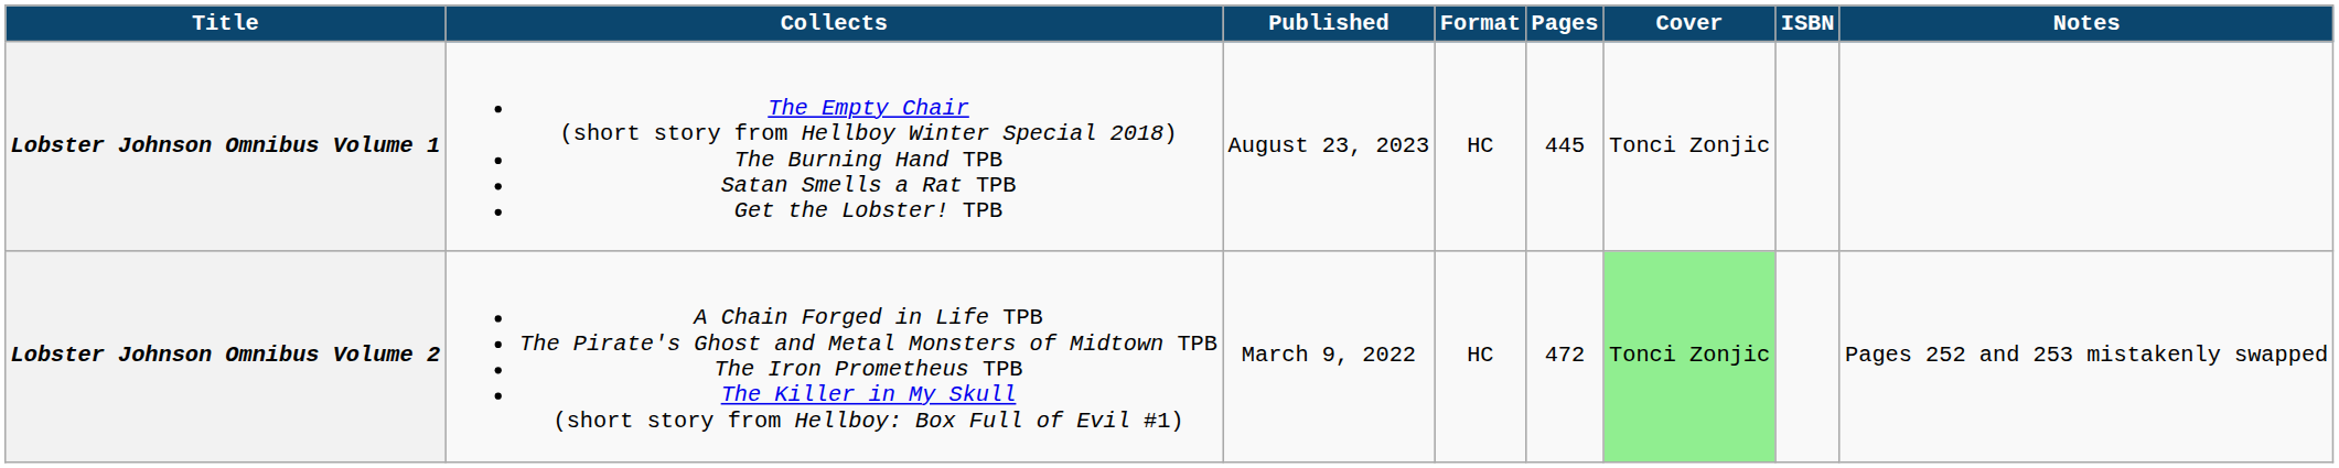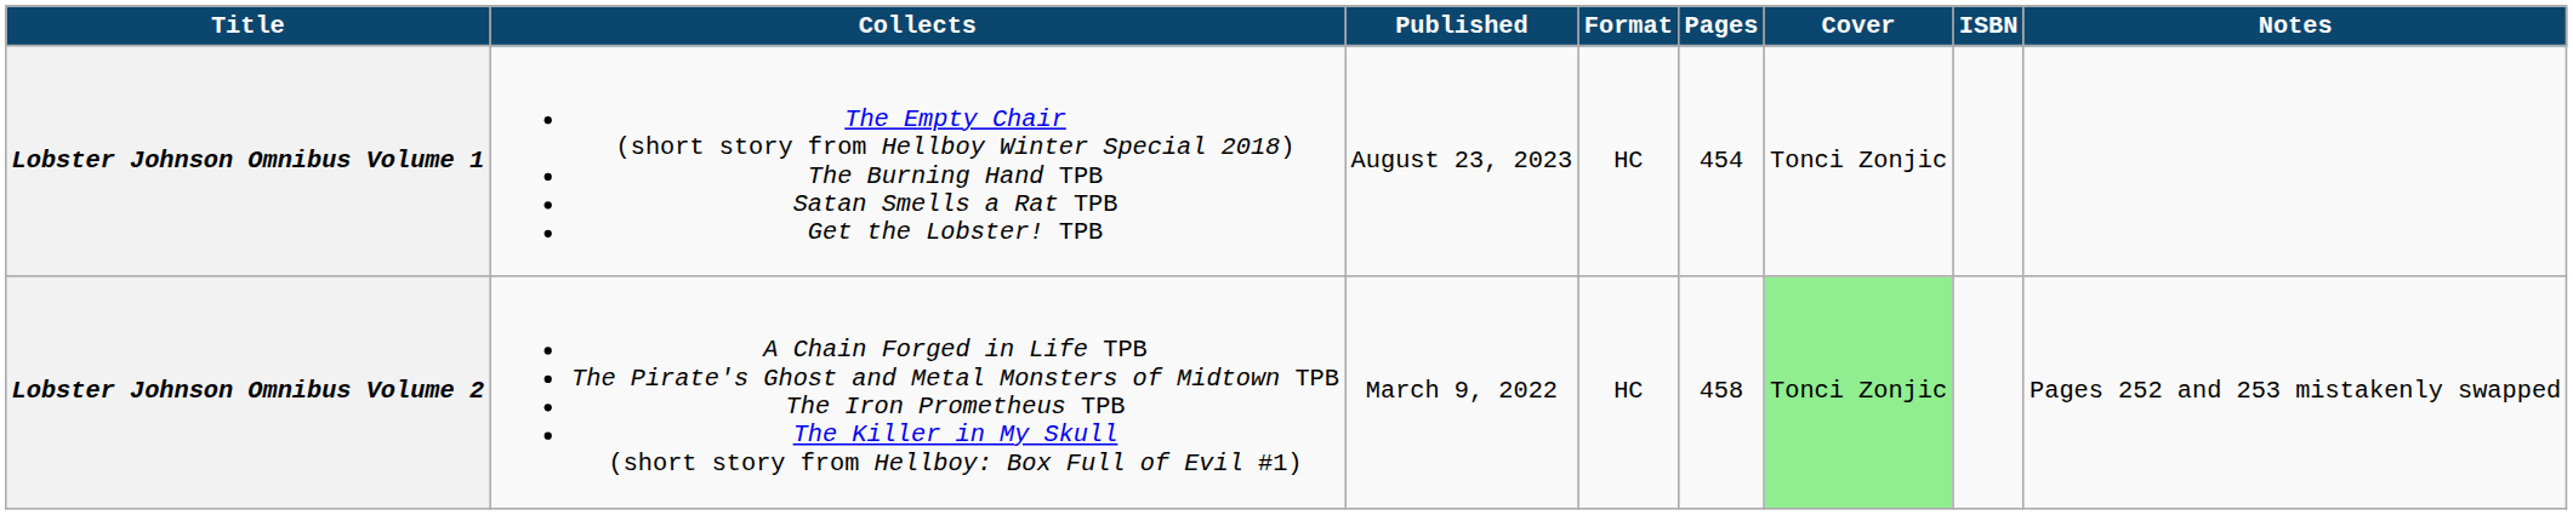 <table class="wikitable" style="text-align: center">
 <tr>
 <th style="background:#0b466e; color:#fff;">Title</th>
 <th style="background:#0b466e; color:#fff;">Collects</th>
 <th style="background:#0b466e; color:#fff;">Published</th>
 <th style="background:#0b466e; color:#fff;">Format</th>
 <th style="background:#0b466e; color:#fff;">Pages</th>
 <th style="background:#0b466e; color:#fff;">Cover</th>
 <th style="background:#0b466e; color:#fff;">ISBN</th>
 <th style="background:#0b466e; color:#fff;">Notes</th>
 </tr>
 <tr>
 <th><em>Lobster Johnson Omnibus Volume 1</em></th>
 <td><br><ul><li><a href='#'><em>The Empty Chair</em></a><br>(short story from <em>Hellboy Winter Special 2018</em>)</li><li><em>The Burning Hand</em> TPB</li><li><em>Satan Smells a Rat</em> TPB</li><li><em>Get the Lobster!</em> TPB</li></ul></td>
 <td>August 23, 2023</td>
 <td>HC</td>
-<td>445</td>
+<td>454</td>
 <td>Tonci Zonjic</td>
 <td></td>
 <td></td>
 </tr>
 <tr>
 <th><em>Lobster Johnson Omnibus Volume 2</em></th>
 <td><br><ul><li><em>A Chain Forged in Life</em> TPB</li><li><em>The Pirate's Ghost and Metal Monsters of Midtown</em> TPB</li><li><em>The Iron Prometheus</em> TPB</li><li><a href='#'><em>The Killer in My Skull</em></a><br>(short story from <em>Hellboy: Box Full of Evil</em> #1)</li></ul></td>
 <td>March 9, 2022</td>
 <td>HC</td>
-<td>472</td>
+<td>458</td>
 <td style="background: lightgreen;">Tonci Zonjic</td>
 <td></td>
 <td>Pages 252 and 253 mistakenly swapped</td>
 </tr>
 </table>
